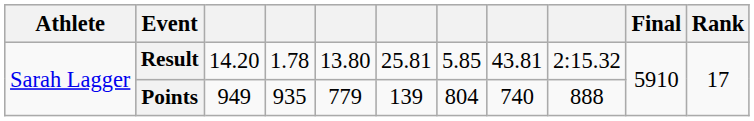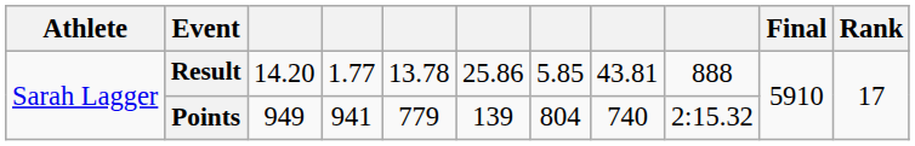 <table class=wikitable style=font-size:90%>
 <tr>
 <th>Athlete</th>
 <th>Event</th>
 <th></th>
 <th></th>
 <th></th>
 <th></th>
 <th></th>
 <th></th>
 <th></th>
 <th>Final</th>
 <th>Rank</th>
 </tr>
 <tr align=center>
 <td rowspan=2 align=left><a href='#'>Sarah Lagger</a></td>
 <th style=font-size:95%>Result</th>
 <td>14.20</td>
-<td>1.78</td>
-<td>13.80</td>
-<td>25.81</td>
+<td>1.77</td>
+<td>13.78</td>
+<td>25.86</td>
 <td>5.85</td>
 <td>43.81</td>
-<td>2:15.32</td>
+<td>888</td>
 <td rowspan=2>5910</td>
 <td rowspan=2>17</td>
 </tr>
 <tr align=center>
 <th style=font-size:95%>Points</th>
 <td>949</td>
-<td>935</td>
+<td>941</td>
 <td>779</td>
 <td>139</td>
 <td>804</td>
 <td>740</td>
-<td>888</td>
+<td>2:15.32</td>
 </tr>
 </table>
